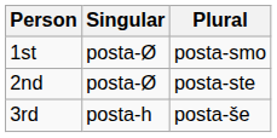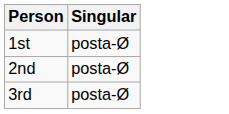 <table class="wikitable">
 <tr>
 <th>Person</th>
 <th>Singular</th>
-<th>Plural</th>
 </tr>
 <tr>
 <td>1st</td>
 <td>posta-Ø</td>
-<td>posta-smo</td>
 </tr>
 <tr>
 <td>2nd</td>
 <td>posta-Ø</td>
-<td>posta-ste</td>
 </tr>
 <tr>
 <td>3rd</td>
-<td>posta-h</td>
-<td>posta-še</td>
+<td>posta-Ø</td>
 </tr>
 </table>
